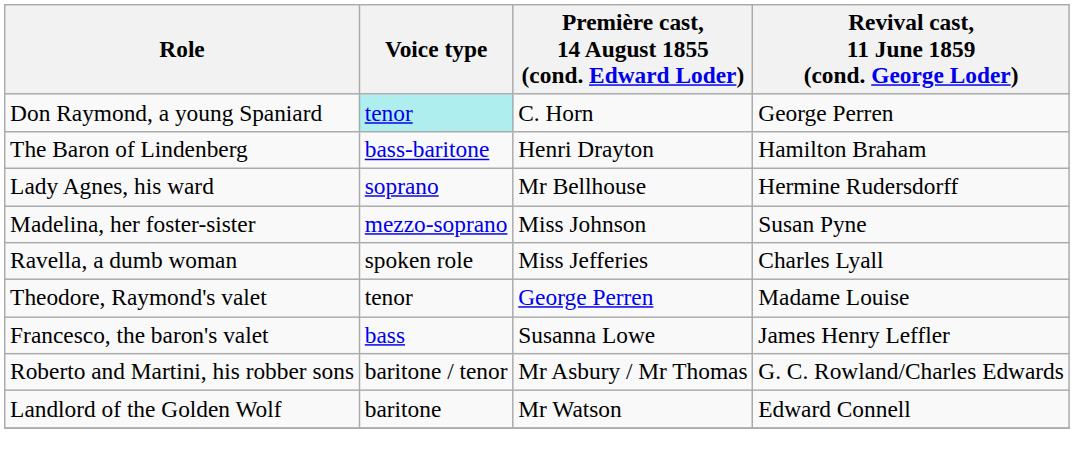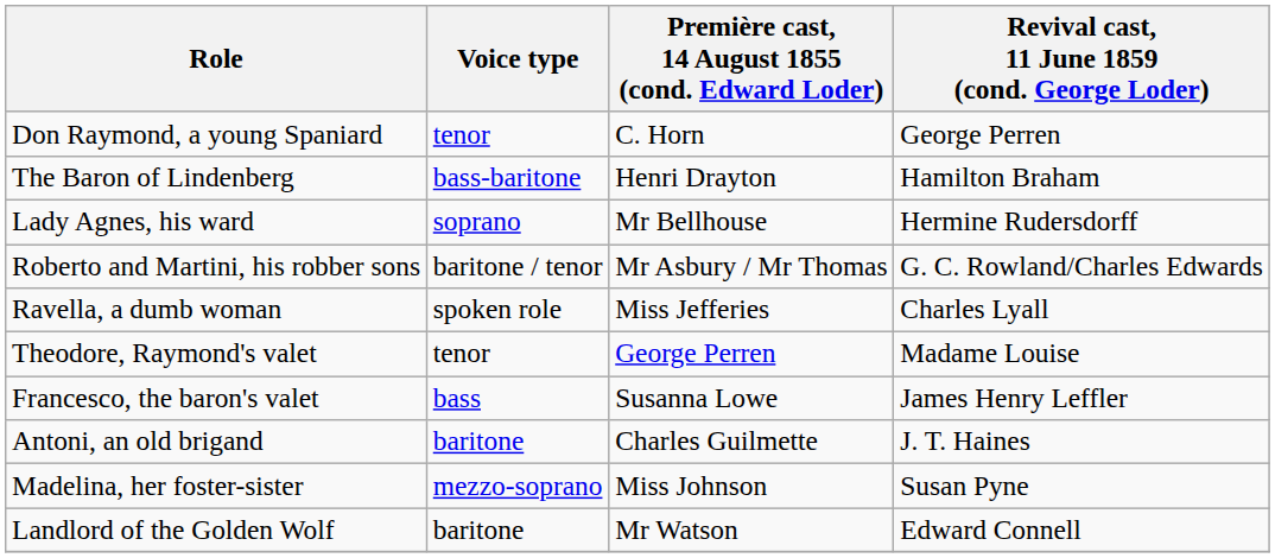 <table class="wikitable" border="1">
 <tr>
 <th>Role</th>
 <th>Voice type</th>
 <th>Première cast,<br>14 August 1855<br>(cond. <a href='#'>Edward Loder</a>)</th>
 <th>Revival cast,<br>11 June 1859<br>(cond. <a href='#'>George Loder</a>)</th>
 </tr>
 <tr>
 <td>Don Raymond, a young Spaniard</td>
-<td style="background: paleturquoise;"><a href='#'>tenor</a></td>
+<td><a href='#'>tenor</a></td>
 <td>C. Horn</td>
 <td>George Perren</td>
 </tr>
 <tr>
 <td>The Baron of Lindenberg</td>
 <td><a href='#'>bass-baritone</a></td>
 <td>Henri Drayton</td>
 <td>Hamilton Braham</td>
 </tr>
 <tr>
 <td>Lady Agnes, his ward</td>
 <td><a href='#'>soprano</a></td>
 <td>Mr Bellhouse</td>
 <td>Hermine Rudersdorff</td>
 </tr>
 <tr>
-<td>Madelina, her foster-sister</td>
-<td><a href='#'>mezzo-soprano</a></td>
-<td>Miss Johnson</td>
-<td>Susan Pyne</td>
+<td>Roberto and Martini, his robber sons</td>
+<td>baritone / tenor</td>
+<td>Mr Asbury / Mr Thomas</td>
+<td>G. C. Rowland/Charles Edwards</td>
 </tr>
 <tr>
 <td>Ravella, a dumb woman</td>
 <td>spoken role</td>
 <td>Miss Jefferies</td>
 <td>Charles Lyall</td>
 </tr>
 <tr>
 <td>Theodore, Raymond's valet</td>
 <td>tenor</td>
 <td><a href='#'>George Perren</a></td>
 <td>Madame Louise</td>
 </tr>
 <tr>
 <td>Francesco, the baron's valet</td>
 <td><a href='#'>bass</a></td>
 <td>Susanna Lowe</td>
 <td>James Henry Leffler</td>
 </tr>
 <tr>
-<td>Roberto and Martini, his robber sons</td>
-<td>baritone / tenor</td>
-<td>Mr Asbury / Mr Thomas</td>
-<td>G. C. Rowland/Charles Edwards</td>
+<td>Antoni, an old brigand</td>
+<td><a href='#'>baritone</a></td>
+<td>Charles Guilmette</td>
+<td>J. T. Haines</td>
+</tr>
+<tr>
+<td>Madelina, her foster-sister</td>
+<td><a href='#'>mezzo-soprano</a></td>
+<td>Miss Johnson</td>
+<td>Susan Pyne</td>
 </tr>
 <tr>
 <td>Landlord of the Golden Wolf</td>
 <td>baritone</td>
 <td>Mr Watson</td>
 <td>Edward Connell</td>
 </tr>
 <tr>
 </tr>
 </table>
